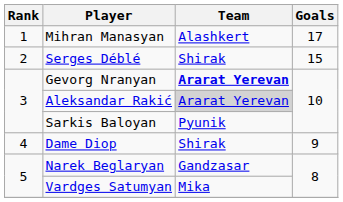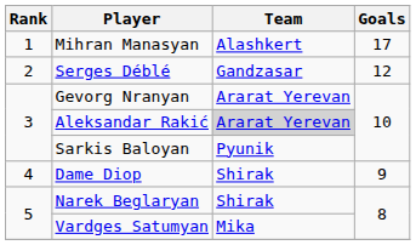 <table class="wikitable" style="text-align:center;">
 <tr>
 <th>Rank</th>
 <th>Player</th>
 <th>Team</th>
 <th>Goals</th>
 </tr>
 <tr>
 <td>1</td>
 <td align=left> Mihran Manasyan</td>
 <td align=left><a href='#'>Alashkert</a></td>
 <td>17</td>
 </tr>
 <tr>
 <td>2</td>
 <td align=left> <a href='#'>Serges Déblé</a></td>
-<td align=left><a href='#'>Shirak</a></td>
-<td>15</td>
+<td align=left><a href='#'>Gandzasar</a></td>
+<td>12</td>
 </tr>
 <tr>
 <td rowspan=3>3</td>
 <td align=left> Gevorg Nranyan</td>
-<td align=left><strong><a href='#'>Ararat Yerevan</a></strong></td>
+<td align=left><a href='#'>Ararat Yerevan</a></td>
 <td rowspan=3>10</td>
 </tr>
 <tr>
 <td align=left> <a href='#'>Aleksandar Rakić</a></td>
 <td align=left style="background: lightgrey;"><a href='#'>Ararat Yerevan</a></td>
 </tr>
 <tr>
 <td align=left> Sarkis Baloyan</td>
 <td align=left><a href='#'>Pyunik</a></td>
 </tr>
 <tr>
 <td>4</td>
 <td align=left> <a href='#'>Dame Diop</a></td>
 <td align=left><a href='#'>Shirak</a></td>
 <td>9</td>
 </tr>
 <tr>
 <td rowspan=2>5</td>
 <td align=left> <a href='#'>Narek Beglaryan</a></td>
-<td align=left><a href='#'>Gandzasar</a></td>
+<td align=left><a href='#'>Shirak</a></td>
 <td rowspan=2>8</td>
 </tr>
 <tr>
 <td align=left> <a href='#'>Vardges Satumyan</a></td>
 <td align=left><a href='#'>Mika</a></td>
 </tr>
 <tr>
 </tr>
 </table>
